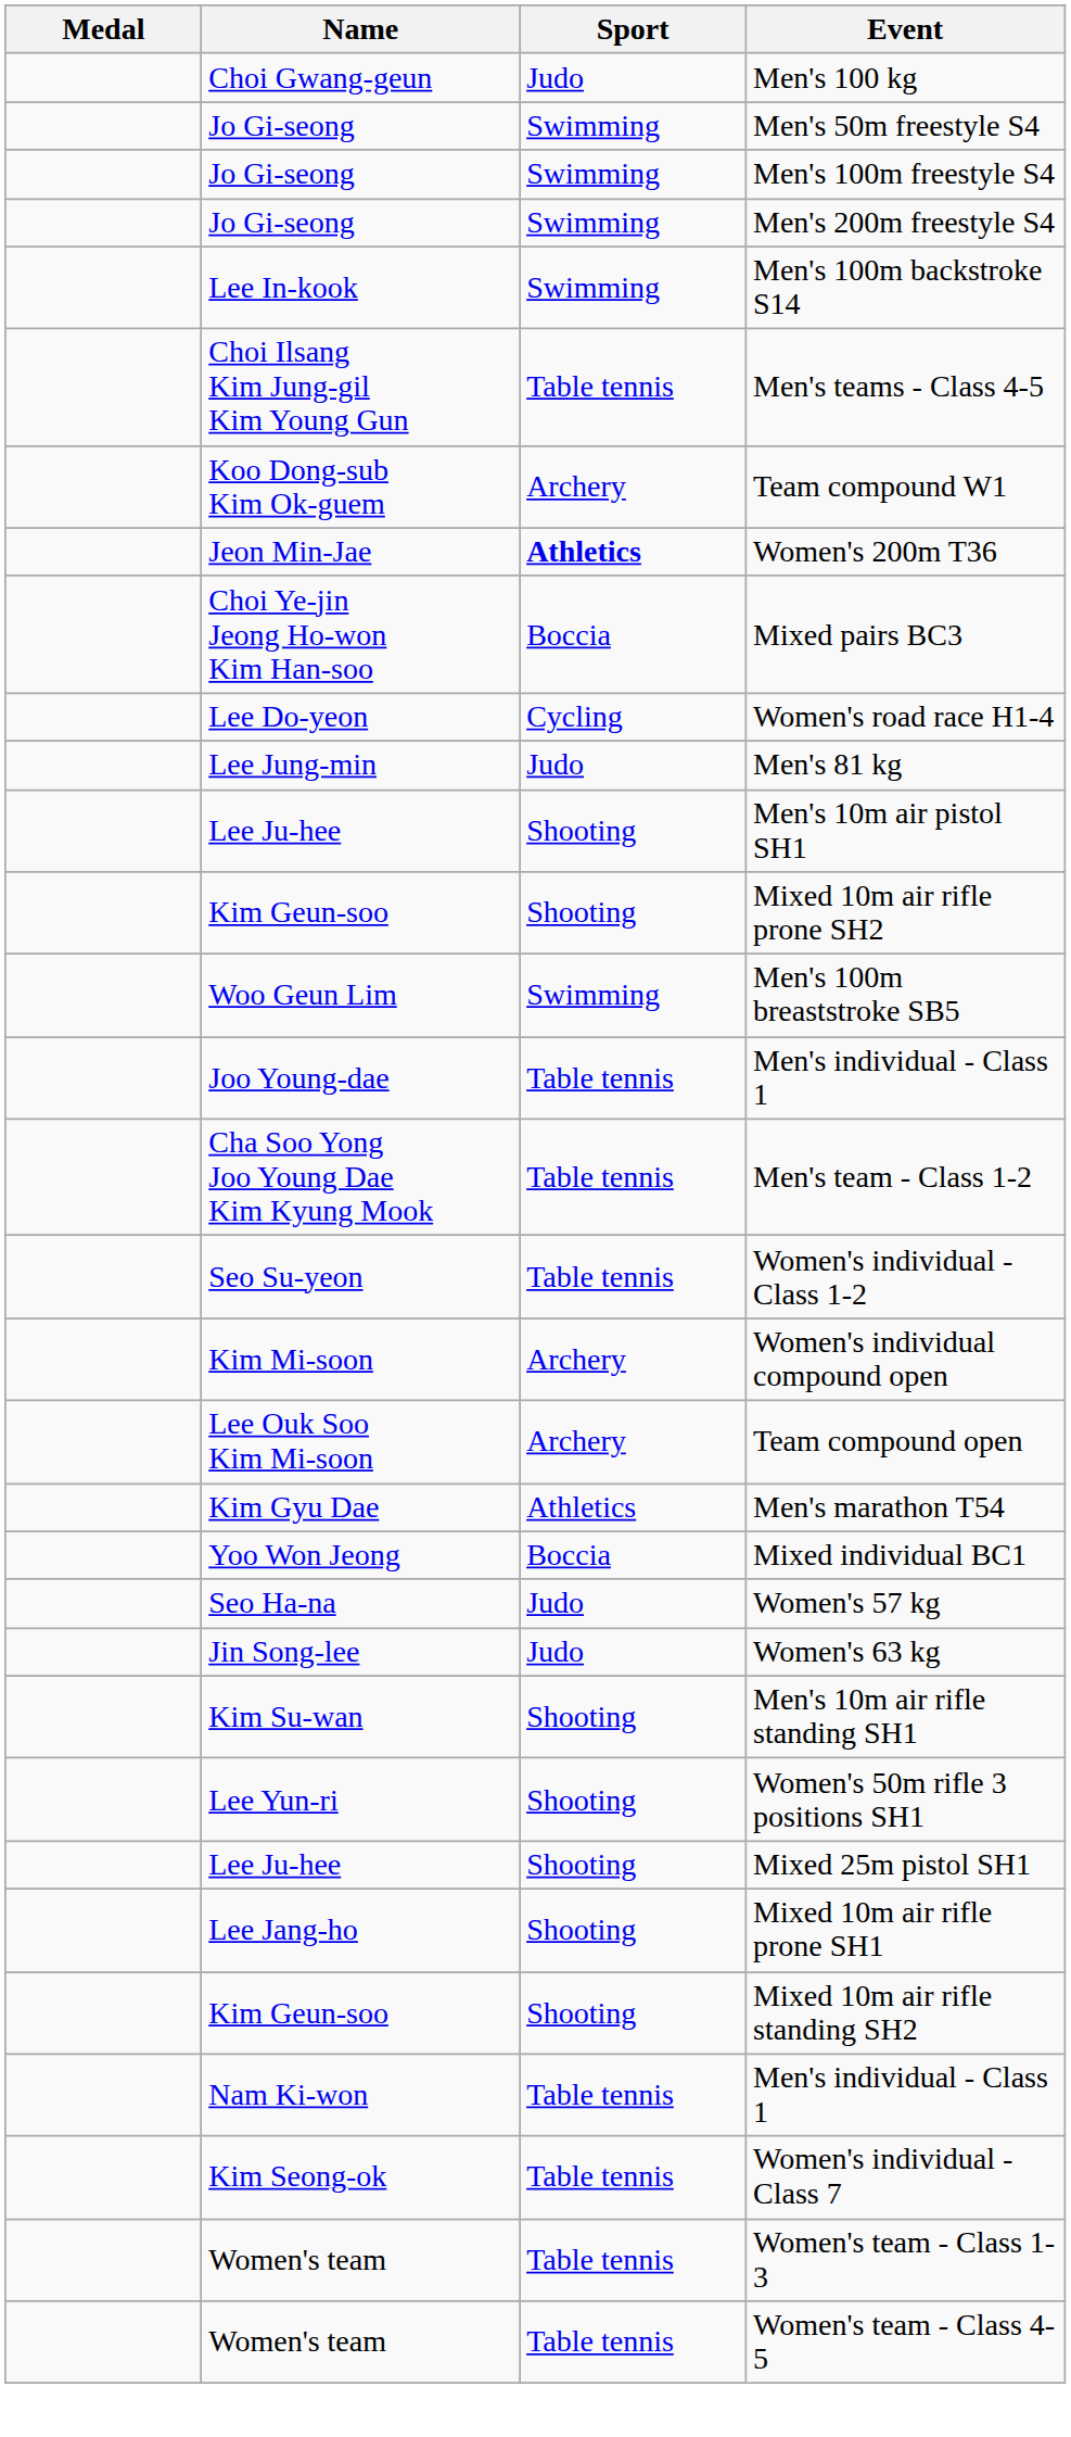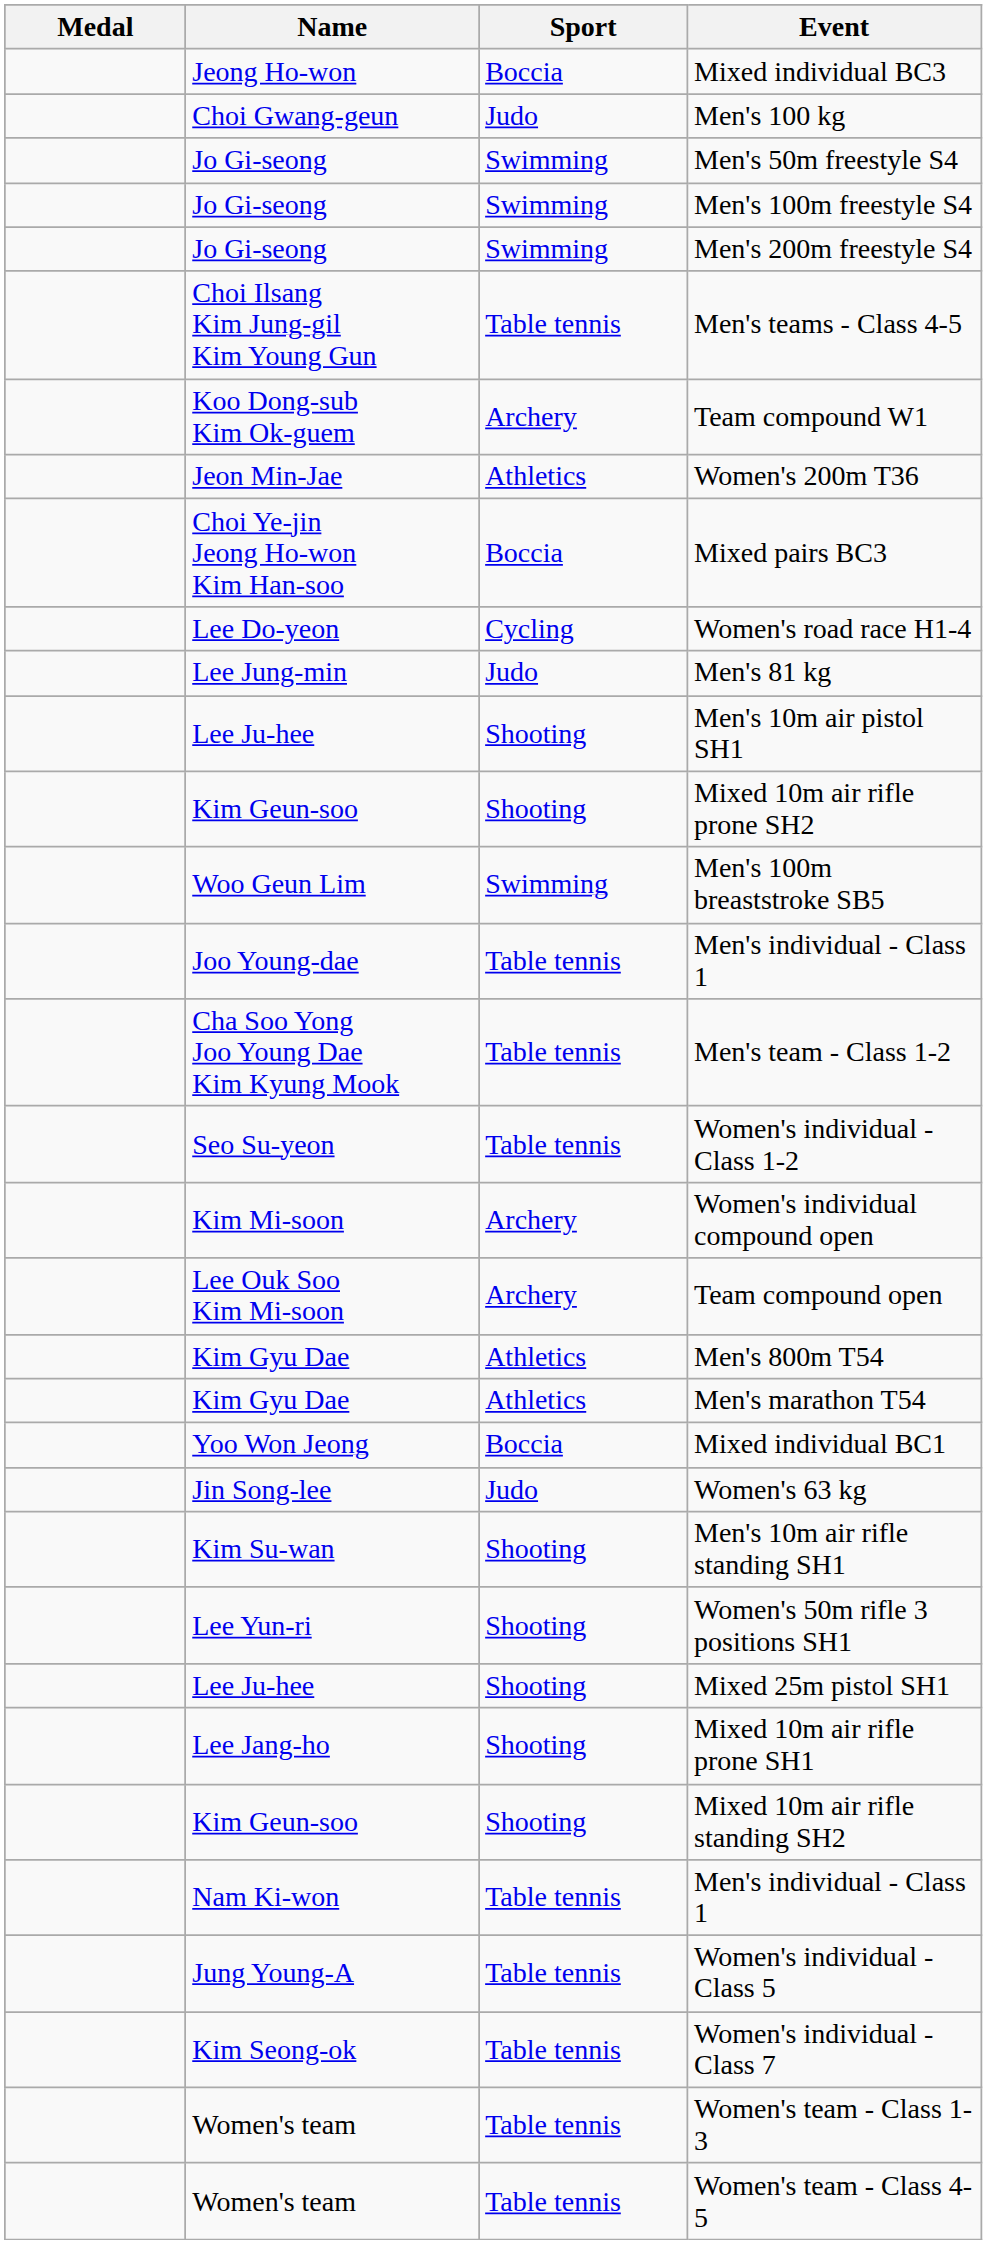 <table class="wikitable sortable" style:"font-size:95%">
 <tr>
 <th style="width:6em">Medal</th>
 <th style="width:10em">Name</th>
 <th style="width:7em">Sport</th>
 <th style="width:10em">Event</th>
+</tr>
+<tr>
+<td></td>
+<td><a href='#'>Jeong Ho-won</a></td>
+<td><a href='#'>Boccia</a></td>
+<td>Mixed individual BC3</td>
 </tr>
 <tr>
 <td></td>
 <td><a href='#'>Choi Gwang-geun</a></td>
 <td><a href='#'>Judo</a></td>
 <td>Men's 100 kg</td>
 </tr>
 <tr>
 <td></td>
 <td><a href='#'>Jo Gi-seong</a></td>
 <td><a href='#'>Swimming</a></td>
 <td>Men's 50m freestyle S4</td>
 </tr>
 <tr>
 <td></td>
 <td><a href='#'>Jo Gi-seong</a></td>
 <td><a href='#'>Swimming</a></td>
 <td>Men's 100m freestyle S4</td>
 </tr>
 <tr>
 <td></td>
 <td><a href='#'>Jo Gi-seong</a></td>
 <td><a href='#'>Swimming</a></td>
 <td>Men's 200m freestyle S4</td>
 </tr>
 <tr>
 <td></td>
-<td><a href='#'>Lee In-kook</a></td>
-<td><a href='#'>Swimming</a></td>
-<td>Men's 100m backstroke S14</td>
-</tr>
-<tr>
-<td></td>
 <td><a href='#'>Choi Ilsang</a><br> <a href='#'>Kim Jung-gil</a><br> <a href='#'>Kim Young Gun</a></td>
 <td><a href='#'>Table tennis</a></td>
 <td>Men's teams - Class 4-5</td>
 </tr>
 <tr>
 <td></td>
 <td><a href='#'>Koo Dong-sub</a><br> <a href='#'>Kim Ok-guem</a></td>
 <td><a href='#'>Archery</a></td>
 <td>Team compound W1</td>
 </tr>
 <tr>
 <td></td>
 <td><a href='#'>Jeon Min-Jae</a></td>
-<td><strong><a href='#'>Athletics</a></strong></td>
+<td><a href='#'>Athletics</a></td>
 <td>Women's 200m T36</td>
 </tr>
 <tr>
 <td></td>
 <td><a href='#'>Choi Ye-jin</a><br> <a href='#'>Jeong Ho-won</a><br> <a href='#'>Kim Han-soo</a></td>
 <td><a href='#'>Boccia</a></td>
 <td>Mixed pairs BC3</td>
 </tr>
 <tr>
 <td></td>
 <td><a href='#'>Lee Do-yeon</a></td>
 <td><a href='#'>Cycling</a></td>
 <td>Women's road race H1-4</td>
 </tr>
 <tr>
 <td></td>
 <td><a href='#'>Lee Jung-min</a></td>
 <td><a href='#'>Judo</a></td>
 <td>Men's 81 kg</td>
 </tr>
 <tr>
 <td></td>
 <td><a href='#'>Lee Ju-hee</a></td>
 <td><a href='#'>Shooting</a></td>
 <td>Men's 10m air pistol SH1</td>
 </tr>
 <tr>
 <td></td>
 <td><a href='#'>Kim Geun-soo</a></td>
 <td><a href='#'>Shooting</a></td>
 <td>Mixed 10m air rifle prone SH2</td>
 </tr>
 <tr>
 <td></td>
 <td><a href='#'>Woo Geun Lim</a></td>
 <td><a href='#'>Swimming</a></td>
 <td>Men's 100m breaststroke SB5</td>
 </tr>
 <tr>
 <td></td>
 <td><a href='#'>Joo Young-dae</a></td>
 <td><a href='#'>Table tennis</a></td>
 <td>Men's individual - Class 1</td>
 </tr>
 <tr>
 <td></td>
 <td><a href='#'>Cha Soo Yong</a><br> <a href='#'>Joo Young Dae</a><br> <a href='#'>Kim Kyung Mook</a></td>
 <td><a href='#'>Table tennis</a></td>
 <td>Men's team - Class 1-2</td>
 </tr>
 <tr>
 <td></td>
 <td><a href='#'>Seo Su-yeon</a></td>
 <td><a href='#'>Table tennis</a></td>
 <td>Women's individual - Class 1-2</td>
 </tr>
 <tr>
 <td></td>
 <td><a href='#'>Kim Mi-soon</a></td>
 <td><a href='#'>Archery</a></td>
 <td>Women's individual compound open</td>
 </tr>
 <tr>
 <td></td>
 <td><a href='#'>Lee Ouk Soo</a><br> <a href='#'>Kim Mi-soon</a></td>
 <td><a href='#'>Archery</a></td>
 <td>Team compound open</td>
 </tr>
 <tr>
 <td></td>
 <td><a href='#'>Kim Gyu Dae</a></td>
 <td><a href='#'>Athletics</a></td>
+<td>Men's 800m T54</td>
+</tr>
+<tr>
+<td></td>
+<td><a href='#'>Kim Gyu Dae</a></td>
+<td><a href='#'>Athletics</a></td>
 <td>Men's marathon T54</td>
 </tr>
 <tr>
 <td></td>
 <td><a href='#'>Yoo Won Jeong</a></td>
 <td><a href='#'>Boccia</a></td>
 <td>Mixed individual BC1</td>
-</tr>
-<tr>
-<td></td>
-<td><a href='#'>Seo Ha-na</a></td>
-<td><a href='#'>Judo</a></td>
-<td>Women's 57 kg</td>
 </tr>
 <tr>
 <td></td>
 <td><a href='#'>Jin Song-lee</a></td>
 <td><a href='#'>Judo</a></td>
 <td>Women's 63 kg</td>
 </tr>
 <tr>
 <td></td>
 <td><a href='#'>Kim Su-wan</a></td>
 <td><a href='#'>Shooting</a></td>
 <td>Men's 10m air rifle standing SH1</td>
 </tr>
 <tr>
 <td></td>
 <td><a href='#'>Lee Yun-ri</a></td>
 <td><a href='#'>Shooting</a></td>
 <td>Women's 50m rifle 3 positions SH1</td>
 </tr>
 <tr>
 <td></td>
 <td><a href='#'>Lee Ju-hee</a></td>
 <td><a href='#'>Shooting</a></td>
 <td>Mixed 25m pistol SH1</td>
 </tr>
 <tr>
 <td></td>
 <td><a href='#'>Lee Jang-ho</a></td>
 <td><a href='#'>Shooting</a></td>
 <td>Mixed 10m air rifle prone SH1</td>
 </tr>
 <tr>
 <td></td>
 <td><a href='#'>Kim Geun-soo</a></td>
 <td><a href='#'>Shooting</a></td>
 <td>Mixed 10m air rifle standing SH2</td>
 </tr>
 <tr>
 <td></td>
 <td><a href='#'>Nam Ki-won</a></td>
 <td><a href='#'>Table tennis</a></td>
 <td>Men's individual - Class 1</td>
 </tr>
 <tr>
 <td></td>
+<td><a href='#'>Jung Young-A</a></td>
+<td><a href='#'>Table tennis</a></td>
+<td>Women's individual - Class 5</td>
+</tr>
+<tr>
+<td></td>
 <td><a href='#'>Kim Seong-ok</a></td>
 <td><a href='#'>Table tennis</a></td>
 <td>Women's individual - Class 7</td>
 </tr>
 <tr>
 <td></td>
 <td>Women's team</td>
 <td><a href='#'>Table tennis</a></td>
 <td>Women's team - Class 1-3</td>
 </tr>
 <tr>
 <td></td>
 <td>Women's team</td>
 <td><a href='#'>Table tennis</a></td>
 <td>Women's team - Class 4-5</td>
 </tr>
 </table>
